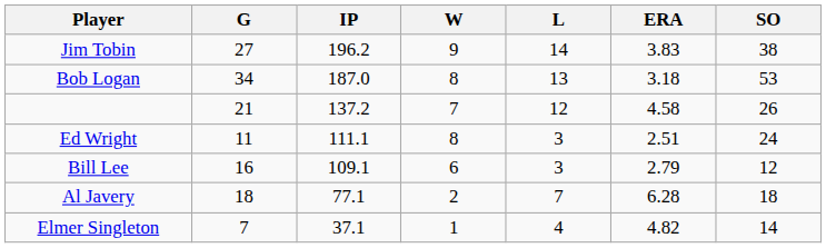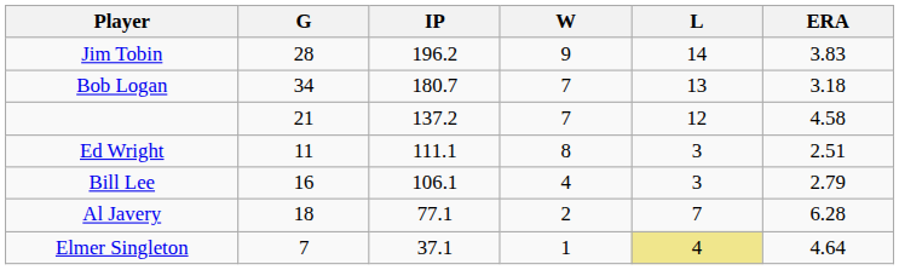 <table class="wikitable sortable">
 <tr>
 <th bgcolor="#DDDDFF" width="16%">Player</th>
 <th bgcolor="#DDDDFF" width="9%">G</th>
 <th bgcolor="#DDDDFF" width="9%">IP</th>
 <th bgcolor="#DDDDFF" width="9%">W</th>
 <th bgcolor="#DDDDFF" width="9%">L</th>
 <th bgcolor="#DDDDFF" width="9%">ERA</th>
-<th bgcolor="#DDDDFF" width="9%">SO</th>
 </tr>
 <tr align="center">
 <td><a href='#'>Jim Tobin</a></td>
-<td>27</td>
+<td>28</td>
 <td>196.2</td>
 <td>9</td>
 <td>14</td>
 <td>3.83</td>
-<td>38</td>
 </tr>
 <tr align=center>
 <td><a href='#'>Bob Logan</a></td>
 <td>34</td>
-<td>187.0</td>
-<td>8</td>
+<td>180.7</td>
+<td>7</td>
 <td>13</td>
 <td>3.18</td>
-<td>53</td>
 </tr>
 <tr align=center>
 <td></td>
 <td>21</td>
 <td>137.2</td>
 <td>7</td>
 <td>12</td>
 <td>4.58</td>
-<td>26</td>
 </tr>
 <tr align="center">
 <td><a href='#'>Ed Wright</a></td>
 <td>11</td>
 <td>111.1</td>
 <td>8</td>
 <td>3</td>
 <td>2.51</td>
-<td>24</td>
 </tr>
 <tr align=center>
 <td><a href='#'>Bill Lee</a></td>
 <td>16</td>
-<td>109.1</td>
-<td>6</td>
+<td>106.1</td>
+<td>4</td>
 <td>3</td>
 <td>2.79</td>
-<td>12</td>
 </tr>
 <tr align=center>
 <td><a href='#'>Al Javery</a></td>
 <td>18</td>
 <td>77.1</td>
 <td>2</td>
 <td>7</td>
 <td>6.28</td>
-<td>18</td>
 </tr>
 <tr align=center>
 <td><a href='#'>Elmer Singleton</a></td>
 <td>7</td>
 <td>37.1</td>
 <td>1</td>
-<td>4</td>
-<td>4.82</td>
-<td>14</td>
+<td style="background: khaki;">4</td>
+<td>4.64</td>
 </tr>
 </table>
